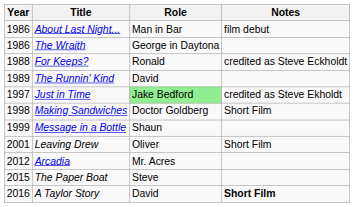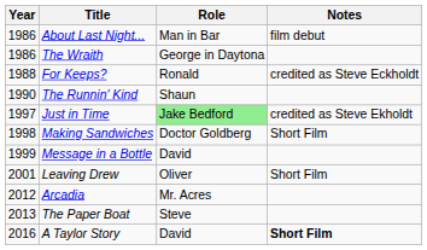 <table class="wikitable">
 <tr>
 <th>Year</th>
 <th>Title</th>
 <th>Role</th>
 <th>Notes</th>
 </tr>
 <tr>
 <td>1986</td>
 <td><em><a href='#'>About Last Night...</a></em></td>
 <td>Man in Bar</td>
 <td>film debut</td>
 </tr>
 <tr>
 <td>1986</td>
 <td><em><a href='#'>The Wraith</a></em></td>
 <td>George in Daytona</td>
 <td></td>
 </tr>
 <tr>
 <td>1988</td>
 <td><em><a href='#'>For Keeps?</a></em></td>
 <td>Ronald</td>
 <td>credited as Steve Eckholdt</td>
 </tr>
 <tr>
-<td>1989</td>
+<td>1990</td>
 <td><em><a href='#'>The Runnin' Kind</a></em></td>
-<td>David</td>
+<td>Shaun</td>
 <td></td>
 </tr>
 <tr>
 <td>1997</td>
 <td><em><a href='#'>Just in Time</a></em></td>
 <td style="background: lightgreen;">Jake Bedford</td>
 <td>credited as Steve Ekholdt</td>
 </tr>
 <tr>
 <td>1998</td>
 <td><em><a href='#'>Making Sandwiches</a></em></td>
 <td>Doctor Goldberg</td>
 <td>Short Film</td>
 </tr>
 <tr>
 <td>1999</td>
 <td><em><a href='#'>Message in a Bottle</a></em></td>
-<td>Shaun</td>
+<td>David</td>
 <td></td>
 </tr>
 <tr>
 <td>2001</td>
 <td><em>Leaving Drew</em></td>
 <td>Oliver</td>
 <td>Short Film</td>
 </tr>
 <tr>
 <td>2012</td>
 <td><em><a href='#'>Arcadia</a></em></td>
 <td>Mr. Acres</td>
 <td></td>
 </tr>
 <tr>
-<td>2015</td>
+<td>2013</td>
 <td><em>The Paper Boat</em></td>
 <td>Steve</td>
 <td></td>
 </tr>
 <tr>
 <td>2016</td>
 <td><em>A Taylor Story</em></td>
 <td>David</td>
 <td><strong>Short Film</strong></td>
 </tr>
 </table>
